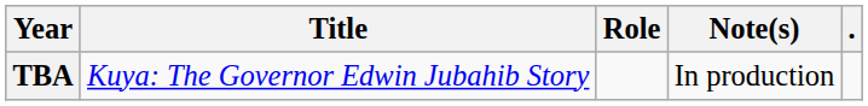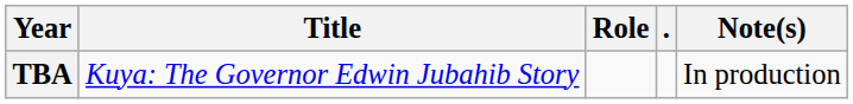 <table class="wikitable plainrowheaders sortable">
 <tr>
 <th scope="col">Year</th>
 <th scope="col">Title</th>
 <th scope="col" class="unsortable">Role</th>
+<th scope="col" class="unsortable">.</th>
 <th scope="col" class="unsortable">Note(s)</th>
-<th scope="col" class="unsortable">.</th>
 </tr>
 <tr>
 <th scope="row">TBA</th>
 <td><em><a href='#'>Kuya: The Governor Edwin Jubahib Story</a></em></td>
 <td></td>
+<td style="text-align:center;"></td>
 <td>In production</td>
-<td style="text-align:center;"></td>
 </tr>
 </table>
